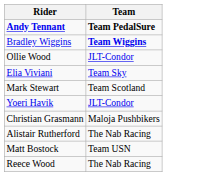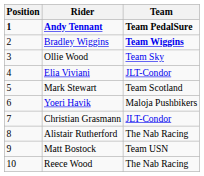 <table class="wikitable">
 <tr>
+<th>Position</th>
 <th>Rider</th>
 <th>Team</th>
 </tr>
 <tr>
+<td><strong>1</strong></td>
 <td><strong><a href='#'>Andy Tennant</a></strong></td>
 <td><strong>Team PedalSure</strong></td>
 </tr>
 <tr>
+<td>2</td>
 <td><a href='#'>Bradley Wiggins</a></td>
 <td><strong><a href='#'>Team Wiggins</a></strong></td>
 </tr>
 <tr>
+<td>3</td>
 <td>Ollie Wood</td>
+<td><a href='#'>Team Sky</a></td>
+</tr>
+<tr>
+<td>4</td>
+<td><a href='#'>Elia Viviani</a></td>
 <td><a href='#'>JLT-Condor</a></td>
 </tr>
 <tr>
-<td><a href='#'>Elia Viviani</a></td>
-<td><a href='#'>Team Sky</a></td>
-</tr>
-<tr>
+<td>5</td>
 <td>Mark Stewart</td>
 <td>Team Scotland</td>
 </tr>
 <tr>
+<td>6</td>
 <td><a href='#'>Yoeri Havik</a></td>
+<td>Maloja Pushbikers</td>
+</tr>
+<tr>
+<td>7</td>
+<td>Christian Grasmann</td>
 <td><a href='#'>JLT-Condor</a></td>
 </tr>
 <tr>
-<td>Christian Grasmann</td>
-<td>Maloja Pushbikers</td>
-</tr>
-<tr>
+<td>8</td>
 <td>Alistair Rutherford</td>
 <td>The Nab Racing</td>
 </tr>
 <tr>
+<td>9</td>
 <td>Matt Bostock</td>
 <td>Team USN</td>
 </tr>
 <tr>
+<td>10</td>
 <td>Reece Wood</td>
 <td>The Nab Racing</td>
 </tr>
 </table>
